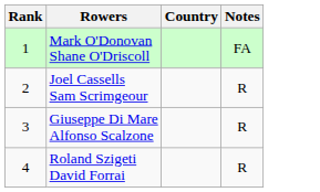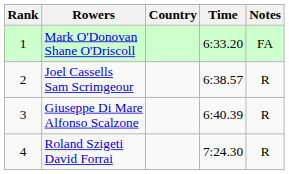 <table class="wikitable" style="text-align:center">
 <tr>
 <th>Rank</th>
 <th>Rowers</th>
 <th>Country</th>
+<th>Time</th>
 <th>Notes</th>
 </tr>
 <tr bgcolor=ccffcc>
 <td>1</td>
 <td align="left"><a href='#'>Mark O'Donovan</a><br><a href='#'>Shane O'Driscoll</a></td>
 <td align="left"></td>
+<td>6:33.20</td>
 <td>FA</td>
 </tr>
 <tr>
 <td>2</td>
 <td align="left"><a href='#'>Joel Cassells</a><br><a href='#'>Sam Scrimgeour</a></td>
 <td align="left"></td>
+<td>6:38.57</td>
 <td>R</td>
 </tr>
 <tr>
 <td>3</td>
 <td align="left"><a href='#'>Giuseppe Di Mare</a><br><a href='#'>Alfonso Scalzone</a></td>
 <td align="left"></td>
+<td>6:40.39</td>
 <td>R</td>
 </tr>
 <tr>
 <td>4</td>
 <td align="left"><a href='#'>Roland Szigeti</a><br><a href='#'>David Forrai</a></td>
 <td align="left"></td>
+<td>7:24.30</td>
 <td>R</td>
 </tr>
 </table>
